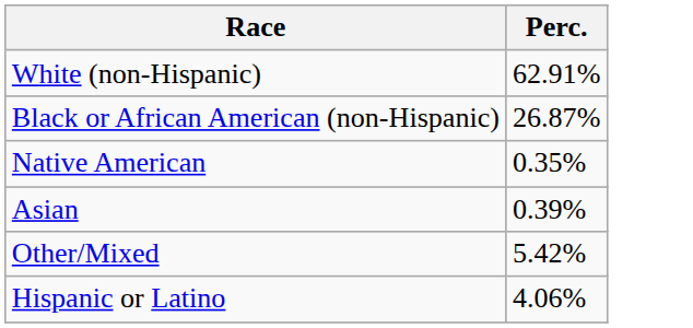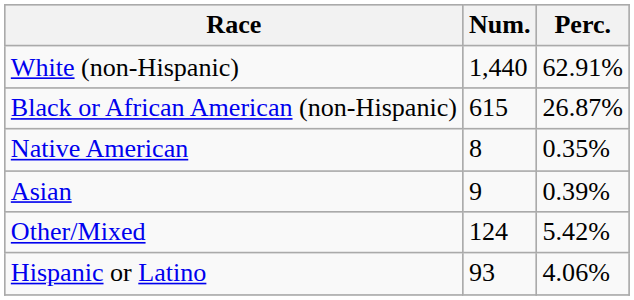 <table class="wikitable">
 <tr>
 <th>Race</th>
+<th>Num.</th>
 <th>Perc.</th>
 </tr>
 <tr>
 <td><a href='#'>White</a> (non-Hispanic)</td>
+<td>1,440</td>
 <td>62.91%</td>
 </tr>
 <tr>
 <td><a href='#'>Black or African American</a> (non-Hispanic)</td>
+<td>615</td>
 <td>26.87%</td>
 </tr>
 <tr>
 <td><a href='#'>Native American</a></td>
+<td>8</td>
 <td>0.35%</td>
 </tr>
 <tr>
 <td><a href='#'>Asian</a></td>
+<td>9</td>
 <td>0.39%</td>
 </tr>
 <tr>
 <td><a href='#'>Other/Mixed</a></td>
+<td>124</td>
 <td>5.42%</td>
 </tr>
 <tr>
 <td><a href='#'>Hispanic</a> or <a href='#'>Latino</a></td>
+<td>93</td>
 <td>4.06%</td>
 </tr>
 </table>
